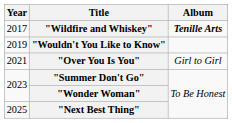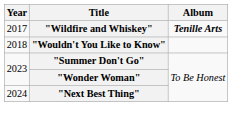 <table class="wikitable plainrowheaders" style="text-align:center">
 <tr>
 <th scope="col">Year</th>
 <th scope="col">Title</th>
 <th scope="col">Album</th>
 </tr>
 <tr>
 <td>2017</td>
 <th scope="row">"Wildfire and Whiskey"</th>
 <td><strong><em>Tenille Arts</em></strong></td>
 </tr>
 <tr>
-<td>2019</td>
+<td>2018</td>
 <th scope="row">"Wouldn't You Like to Know"</th>
 <td></td>
-</tr>
-<tr>
-<td>2021</td>
-<th scope="row">"Over You Is You"<br></th>
-<td><em>Girl to Girl</em></td>
 </tr>
 <tr>
 <td rowspan="2">2023</td>
 <th scope="row">"Summer Don't Go"</th>
 <td rowspan="3"><em>To Be Honest</em></td>
 </tr>
 <tr>
 <th scope="row">"Wonder Woman"</th>
 </tr>
 <tr>
-<td>2025</td>
+<td>2024</td>
 <th scope="row">"Next Best Thing"</th>
 </tr>
 </table>
